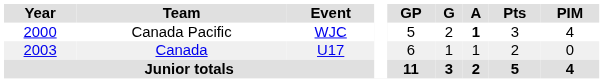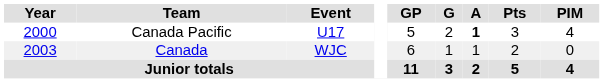 <table border="0" cellpadding="1" cellspacing="0" style="text-align:center; width:40em">
 <tr ALIGN="center" bgcolor="#e0e0e0">
 <th>Year</th>
 <th>Team</th>
 <th>Event</th>
 <th rowspan="99" bgcolor="#ffffff"> </th>
 <th>GP</th>
 <th>G</th>
 <th>A</th>
 <th>Pts</th>
 <th>PIM</th>
 </tr>
 <tr>
 <td><a href='#'>2000</a></td>
 <td>Canada Pacific</td>
-<td><a href='#'>WJC</a></td>
+<td><a href='#'>U17</a></td>
 <td>5</td>
 <td>2</td>
 <td><strong>1</strong></td>
 <td>3</td>
 <td>4</td>
 </tr>
 <tr bgcolor="#f0f0f0">
 <td><a href='#'>2003</a></td>
 <td><a href='#'>Canada</a></td>
-<td><a href='#'>U17</a></td>
+<td><a href='#'>WJC</a></td>
 <td>6</td>
 <td>1</td>
 <td>1</td>
 <td>2</td>
 <td>0</td>
 </tr>
 <tr bgcolor="#e0e0e0">
 <th colspan=3>Junior totals</th>
 <th>11</th>
 <th>3</th>
 <th>2</th>
 <th>5</th>
 <th>4</th>
 </tr>
 </table>
